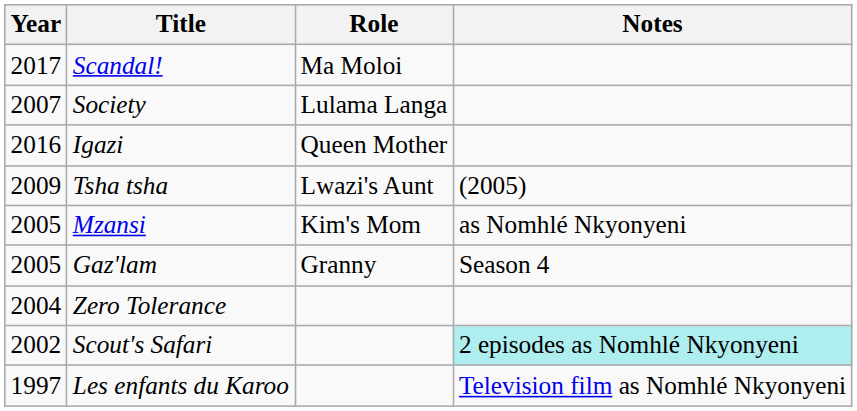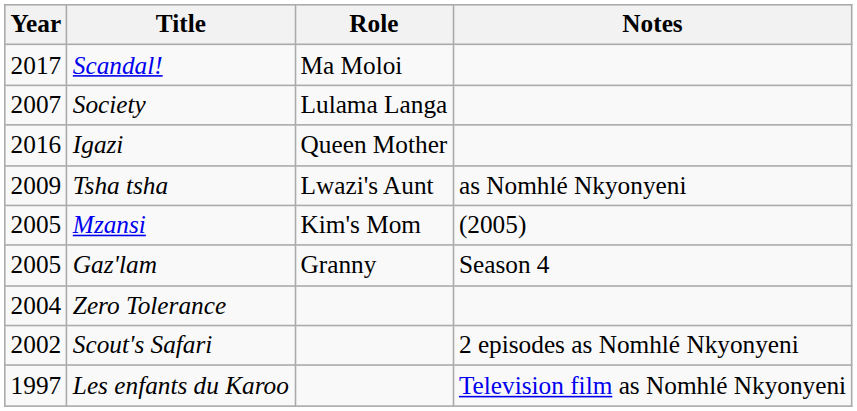 <table class="wikitable sortable">
 <tr>
 <th>Year</th>
 <th>Title</th>
 <th>Role</th>
 <th>Notes</th>
 </tr>
 <tr>
 <td>2017</td>
 <td><em><a href='#'>Scandal!</a></em></td>
 <td>Ma Moloi</td>
 <td></td>
 </tr>
 <tr>
 <td>2007</td>
 <td><em>Society</em></td>
 <td>Lulama Langa</td>
 <td></td>
 </tr>
 <tr>
 <td>2016</td>
 <td><em>Igazi</em></td>
 <td>Queen Mother</td>
 <td></td>
 </tr>
 <tr>
 <td>2009</td>
 <td><em>Tsha tsha</em></td>
 <td>Lwazi's Aunt</td>
-<td>(2005)</td>
+<td>as Nomhlé Nkyonyeni</td>
 </tr>
 <tr>
 <td>2005</td>
 <td><em><a href='#'>Mzansi</a></em></td>
 <td>Kim's Mom</td>
-<td>as Nomhlé Nkyonyeni</td>
+<td>(2005)</td>
 </tr>
 <tr>
 <td>2005</td>
 <td><em>Gaz'lam</em></td>
 <td>Granny</td>
 <td>Season 4</td>
 </tr>
 <tr>
 <td>2004</td>
 <td><em>Zero Tolerance</em></td>
 <td></td>
 <td></td>
 </tr>
 <tr>
 <td>2002</td>
 <td><em>Scout's Safari</em></td>
 <td></td>
-<td style="background: paleturquoise;">2 episodes as Nomhlé Nkyonyeni</td>
+<td>2 episodes as Nomhlé Nkyonyeni</td>
 </tr>
 <tr>
 <td>1997</td>
 <td><em>Les enfants du Karoo</em></td>
 <td></td>
 <td><a href='#'>Television film</a> as Nomhlé Nkyonyeni</td>
 </tr>
 </table>
